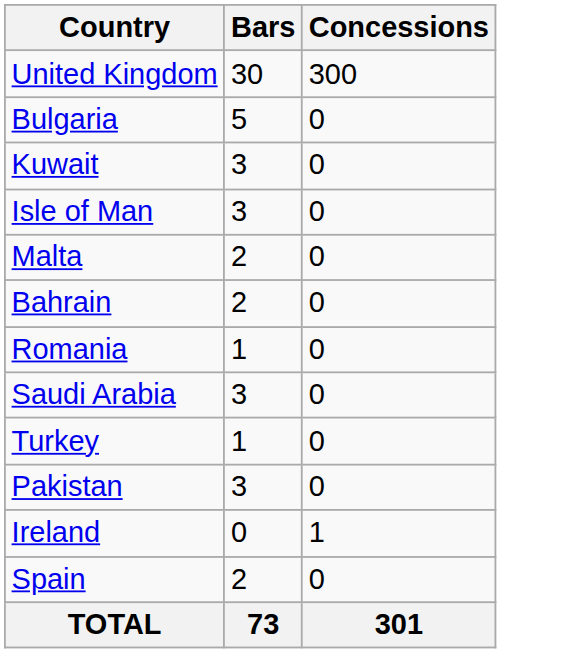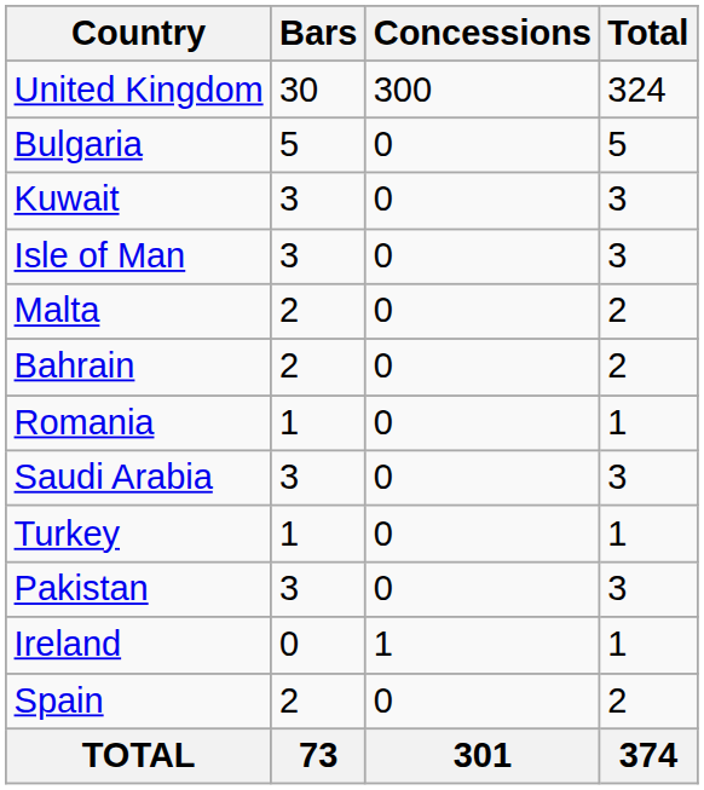 <table class="wikitable">
 <tr>
 <th>Country</th>
 <th>Bars</th>
 <th>Concessions</th>
+<th>Total</th>
 </tr>
 <tr>
 <td><a href='#'>United Kingdom</a></td>
 <td>30</td>
 <td>300</td>
+<td>324</td>
 </tr>
 <tr>
 <td><a href='#'>Bulgaria</a></td>
 <td>5</td>
 <td>0</td>
+<td>5</td>
 </tr>
 <tr>
 <td><a href='#'>Kuwait</a></td>
 <td>3</td>
 <td>0</td>
+<td>3</td>
 </tr>
 <tr>
 <td><a href='#'>Isle of Man</a></td>
 <td>3</td>
 <td>0</td>
+<td>3</td>
 </tr>
 <tr>
 <td><a href='#'>Malta</a></td>
 <td>2</td>
 <td>0</td>
+<td>2</td>
 </tr>
 <tr>
 <td><a href='#'>Bahrain</a></td>
 <td>2</td>
 <td>0</td>
+<td>2</td>
 </tr>
 <tr>
 <td><a href='#'>Romania</a></td>
 <td>1</td>
 <td>0</td>
+<td>1</td>
 </tr>
 <tr>
 <td><a href='#'>Saudi Arabia</a></td>
 <td>3</td>
 <td>0</td>
+<td>3</td>
 </tr>
 <tr>
 <td><a href='#'>Turkey</a></td>
 <td>1</td>
 <td>0</td>
+<td>1</td>
 </tr>
 <tr>
 <td><a href='#'>Pakistan</a></td>
 <td>3</td>
 <td>0</td>
+<td>3</td>
 </tr>
 <tr>
 <td><a href='#'>Ireland</a></td>
 <td>0</td>
+<td>1</td>
 <td>1</td>
 </tr>
 <tr>
 <td><a href='#'>Spain</a></td>
 <td>2</td>
 <td>0</td>
+<td>2</td>
 </tr>
 <tr>
 <th>TOTAL</th>
 <th>73</th>
 <th>301</th>
+<th>374</th>
 </tr>
 </table>
